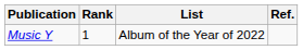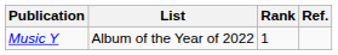 <table class="wikitable">
 <tr>
 <th>Publication</th>
+<th>List</th>
 <th>Rank</th>
-<th>List</th>
 <th>Ref.</th>
 </tr>
 <tr>
 <td><em><a href='#'>Music Y</a></em></td>
+<td>Album of the Year of 2022</td>
 <td>1</td>
-<td>Album of the Year of 2022</td>
 <td></td>
 </tr>
 </table>
